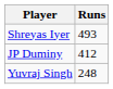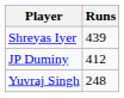 <table class="wikitable">
 <tr>
 <th>Player</th>
 <th>Runs</th>
 </tr>
 <tr>
 <td><a href='#'>Shreyas Iyer</a></td>
-<td>493</td>
+<td>439</td>
 </tr>
 <tr>
 <td><a href='#'>JP Duminy</a></td>
 <td>412</td>
 </tr>
 <tr>
 <td><a href='#'>Yuvraj Singh</a></td>
 <td>248</td>
 </tr>
 </table>
